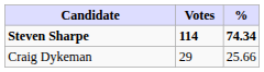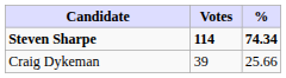 <table class="wikitable">
 <tr>
 <th style="background:#ddf; width:200px;">Candidate</th>
 <th style="background:#ddf; width:50px;">Votes</th>
 <th style="background:#ddf; width:30px;">%</th>
 </tr>
 <tr>
 <td><strong>Steven Sharpe</strong></td>
 <td><strong>114</strong></td>
 <td><strong>74.34</strong></td>
 </tr>
 <tr>
 <td>Craig Dykeman</td>
-<td>29</td>
+<td>39</td>
 <td>25.66</td>
 </tr>
 </table>
